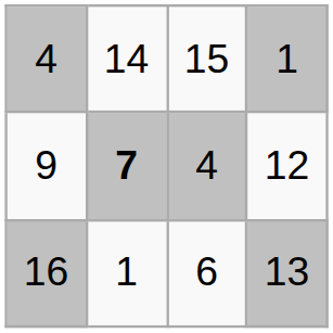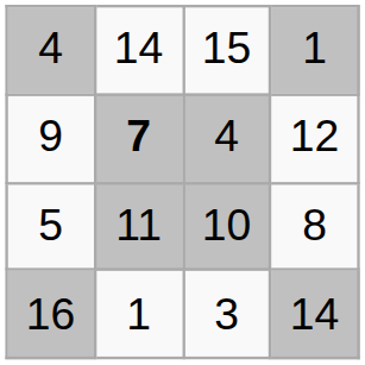 <table class="wikitable" style="margin-left:auto;margin-right:auto;text-align:center;width:8em;height:8em;table-layout:fixed;">
 <tr>
 <td style="background-color: silver;">4</td>
 <td>14</td>
 <td>15</td>
 <td style="background-color: silver;">1</td>
 </tr>
 <tr>
 <td>9</td>
 <td style="background-color: silver;"><strong>7</strong></td>
 <td style="background-color: silver;">4</td>
 <td>12</td>
 </tr>
 <tr>
+<td>5</td>
+<td style="background-color: silver;">11</td>
+<td style="background-color: silver;">10</td>
+<td>8</td>
+</tr>
+<tr>
 <td style="background-color: silver;">16</td>
 <td>1</td>
-<td>6</td>
-<td style="background-color: silver;">13</td>
+<td>3</td>
+<td style="background-color: silver;">14</td>
 </tr>
 </table>
